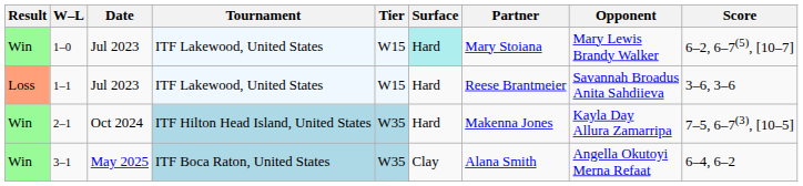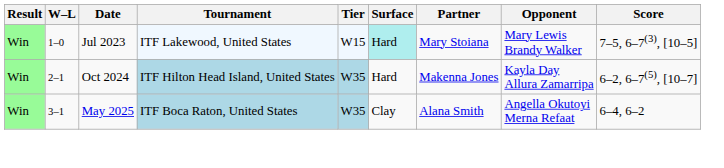 <table class="sortable wikitable">
 <tr>
 <th>Result</th>
 <th class="unsortable">W–L</th>
 <th>Date</th>
 <th>Tournament</th>
 <th>Tier</th>
 <th>Surface</th>
 <th>Partner</th>
 <th>Opponent</th>
 <th class="unsortable">Score</th>
 </tr>
 <tr>
 <td style="background:#98fb98;">Win</td>
 <td><small>1–0</small></td>
 <td>Jul 2023</td>
 <td style="background:#f0f8ff;">ITF Lakewood, United States</td>
 <td style="background:#f0f8ff;">W15</td>
 <td style="background: paleturquoise;">Hard</td>
 <td> <a href='#'>Mary Stoiana</a></td>
 <td> <a href='#'>Mary Lewis</a> <br>  <a href='#'>Brandy Walker</a></td>
-<td>6–2, 6–7<sup>(5)</sup>, [10–7]</td>
-</tr>
-<tr>
-<td style="background:#ffa07a;">Loss</td>
-<td><small>1–1</small></td>
-<td>Jul 2023</td>
-<td style="background:#f0f8ff;">ITF Lakewood, United States</td>
-<td style="background:#f0f8ff;">W15</td>
-<td>Hard</td>
-<td> <a href='#'>Reese Brantmeier</a></td>
-<td> <a href='#'>Savannah Broadus</a> <br>  <a href='#'>Anita Sahdiieva</a></td>
-<td>3–6, 3–6</td>
+<td>7–5, 6–7<sup>(3)</sup>, [10–5]</td>
 </tr>
 <tr>
 <td style="background:#98fb98;">Win</td>
 <td><small>2–1</small></td>
 <td>Oct 2024</td>
 <td style="background:lightblue;">ITF Hilton Head Island, United States</td>
 <td style="background:lightblue;">W35</td>
 <td>Hard</td>
 <td> <a href='#'>Makenna Jones</a></td>
 <td> <a href='#'>Kayla Day</a> <br>  <a href='#'>Allura Zamarripa</a></td>
-<td>7–5, 6–7<sup>(3)</sup>, [10–5]</td>
+<td>6–2, 6–7<sup>(5)</sup>, [10–7]</td>
 </tr>
 <tr>
 <td style="background:#98fb98;">Win</td>
 <td><small>3–1</small></td>
 <td><a href='#'>May 2025</a></td>
 <td style="background:lightblue;">ITF Boca Raton, United States</td>
 <td style="background:lightblue;">W35</td>
 <td>Clay</td>
 <td> <a href='#'>Alana Smith</a></td>
 <td> <a href='#'>Angella Okutoyi</a> <br>  <a href='#'>Merna Refaat</a></td>
 <td>6–4, 6–2</td>
 </tr>
 </table>
